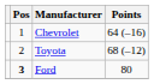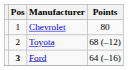 <table class="wikitable" style="font-size: 95%;">
 <tr>
 <th></th>
 <th>Pos</th>
 <th>Manufacturer</th>
 <th>Points</th>
 </tr>
 <tr>
 <td align="left"></td>
 <td style="text-align:center;">1</td>
 <td><a href='#'>Chevrolet</a></td>
-<td style="text-align:center;">64 (–16)</td>
+<td style="text-align:center;">80</td>
 </tr>
 <tr>
 <td align="left"></td>
 <td style="text-align:center;">2</td>
 <td><a href='#'>Toyota</a></td>
 <td style="text-align:center;">68 (–12)</td>
 </tr>
 <tr>
 <td align="left"></td>
 <td style="text-align:center;"><strong>3</strong></td>
 <td><a href='#'>Ford</a></td>
-<td style="text-align:center;">80</td>
+<td style="text-align:center;">64 (–16)</td>
 </tr>
 <tr class="sortbottom">
 </tr>
 </table>
